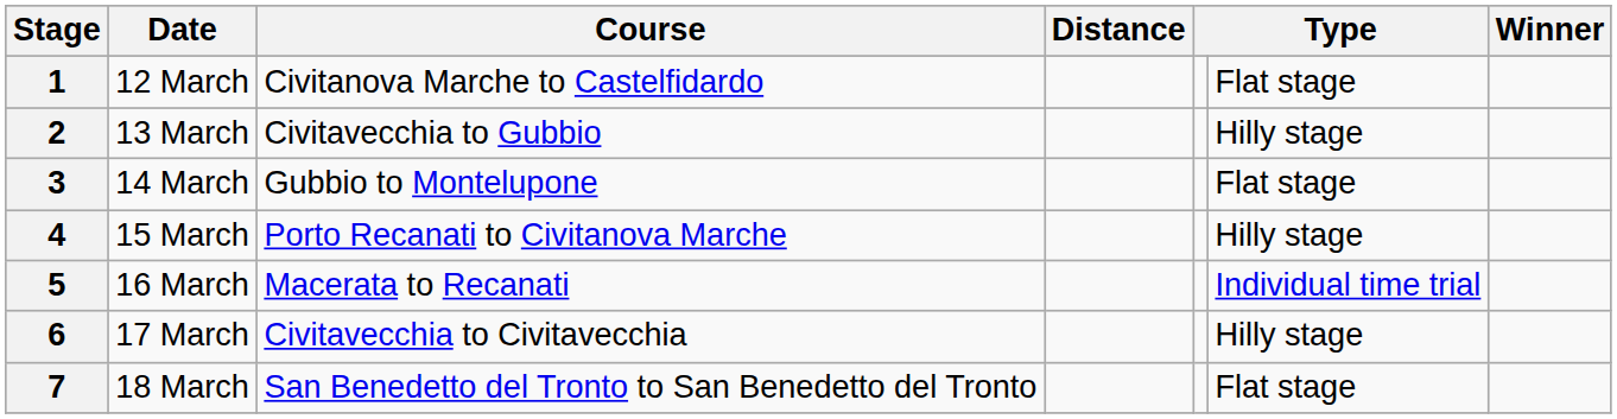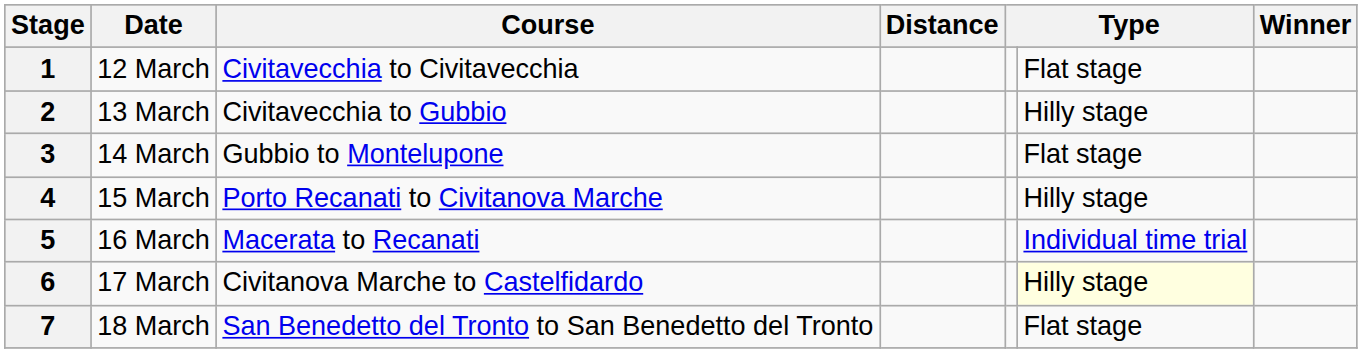 <table class="wikitable">
 <tr>
 <th scope="col">Stage</th>
 <th scope="col">Date</th>
 <th scope="col">Course</th>
 <th scope="col">Distance</th>
 <th scope="col" colspan="2">Type</th>
 <th scope=col>Winner</th>
 </tr>
 <tr>
 <th scope="row" style="text-align:center;">1</th>
 <td style="text-align:center;">12 March</td>
-<td>Civitanova Marche to <a href='#'>Castelfidardo</a></td>
+<td><a href='#'>Civitavecchia</a> to Civitavecchia</td>
 <td style="text-align:center;"></td>
 <td></td>
 <td>Flat stage</td>
 <td></td>
 </tr>
 <tr>
 <th scope="row" style="text-align:center;">2</th>
 <td style="text-align:center;">13 March</td>
 <td>Civitavecchia to <a href='#'>Gubbio</a></td>
 <td style="text-align:center;"></td>
 <td></td>
 <td>Hilly stage</td>
 <td></td>
 </tr>
 <tr>
 <th scope="row" style="text-align:center;">3</th>
 <td style="text-align:center;">14 March</td>
 <td>Gubbio to <a href='#'>Montelupone</a></td>
 <td style="text-align:center;"></td>
 <td></td>
 <td>Flat stage</td>
 <td></td>
 </tr>
 <tr>
 <th scope="row" style="text-align:center;">4</th>
 <td style="text-align:center;">15 March</td>
 <td><a href='#'>Porto Recanati</a> to <a href='#'>Civitanova Marche</a></td>
 <td style="text-align:center;"></td>
 <td></td>
 <td>Hilly stage</td>
 <td></td>
 </tr>
 <tr>
 <th scope="row" style="text-align:center;">5</th>
 <td style="text-align:center;">16 March</td>
 <td><a href='#'>Macerata</a> to <a href='#'>Recanati</a></td>
 <td style="text-align:center;"></td>
 <td></td>
 <td><a href='#'>Individual time trial</a></td>
 <td></td>
 </tr>
 <tr>
 <th scope="row" style="text-align:center;">6</th>
 <td style="text-align:center;">17 March</td>
-<td><a href='#'>Civitavecchia</a> to Civitavecchia</td>
+<td>Civitanova Marche to <a href='#'>Castelfidardo</a></td>
 <td style="text-align:center;"></td>
 <td></td>
-<td>Hilly stage</td>
+<td style="background: lightyellow;">Hilly stage</td>
 <td></td>
 </tr>
 <tr>
 <th scope="row" style="text-align:center;">7</th>
 <td style="text-align:center;">18 March</td>
 <td><a href='#'>San Benedetto del Tronto</a> to San Benedetto del Tronto</td>
 <td style="text-align:center;"></td>
 <td></td>
 <td>Flat stage</td>
 <td></td>
 </tr>
 </table>
